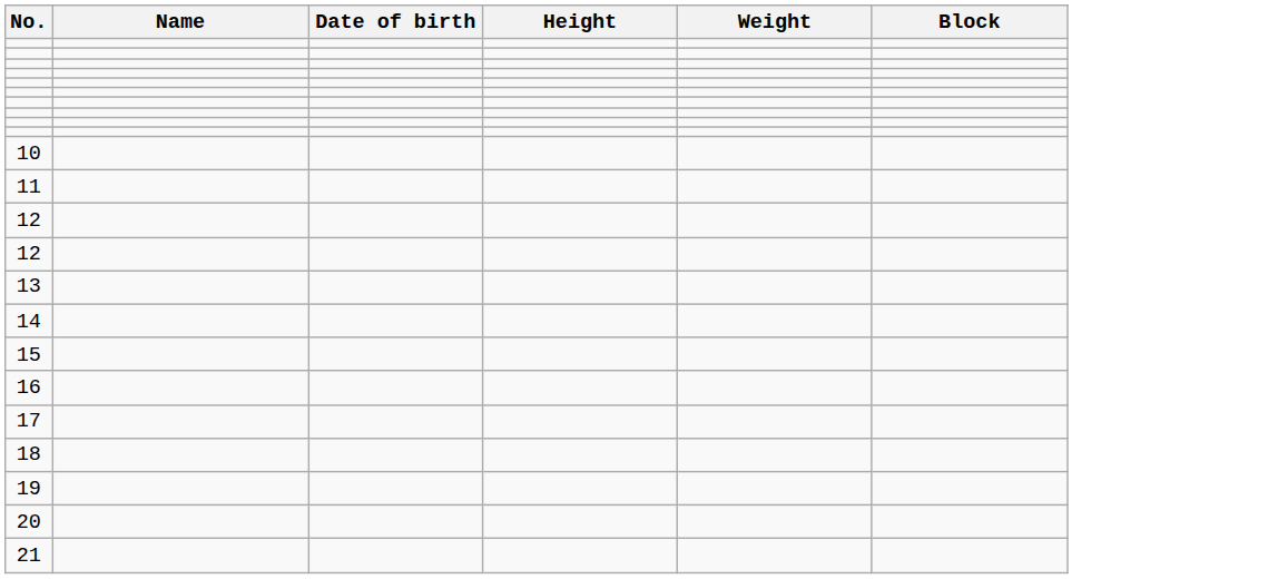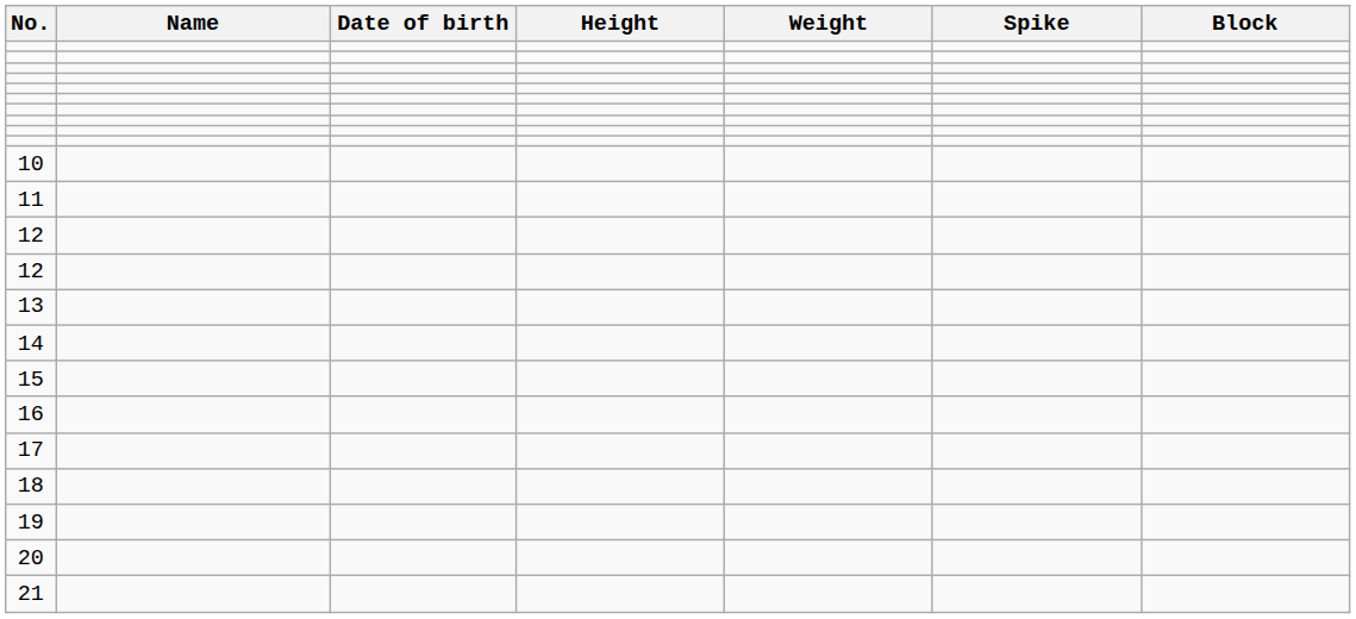 <table class="wikitable sortable" style="font-size:100%; text-align:center;">
 <tr>
 <th>No.</th>
 <th style="width:12em">Name</th>
 <th style="width:8em">Date of birth</th>
 <th style="width:9em">Height</th>
 <th style="width:9em">Weight</th>
+<th style="width:9em">Spike</th>
 <th style="width:9em">Block</th>
 </tr>
 <tr>
 <td></td>
 <td align=left></td>
 <td align=right></td>
+<td></td>
 <td></td>
 <td></td>
 <td></td>
 </tr>
 <tr>
 <td></td>
 <td align=left></td>
 <td align=right></td>
 <td></td>
 <td></td>
 <td></td>
+<td></td>
 </tr>
 <tr>
 <td></td>
 <td align=left></td>
 <td align=right></td>
+<td></td>
 <td></td>
 <td></td>
 <td></td>
 </tr>
 <tr>
 <td></td>
 <td align=left></td>
 <td align=right></td>
 <td></td>
 <td></td>
 <td></td>
+<td></td>
 </tr>
 <tr>
 <td></td>
 <td align=left></td>
 <td align=right></td>
+<td></td>
 <td></td>
 <td></td>
 <td></td>
 </tr>
 <tr>
 <td></td>
 <td align=left></td>
 <td align=right></td>
 <td></td>
 <td></td>
 <td></td>
+<td></td>
 </tr>
 <tr>
 <td></td>
 <td align=left></td>
 <td align=right></td>
+<td></td>
 <td></td>
 <td></td>
 <td></td>
 </tr>
 <tr>
 <td></td>
 <td align=left></td>
 <td align=right></td>
 <td></td>
 <td></td>
 <td></td>
+<td></td>
 </tr>
 <tr>
 <td></td>
 <td align=left></td>
 <td align=right></td>
+<td></td>
 <td></td>
 <td></td>
 <td></td>
 </tr>
 <tr>
 <td></td>
 <td align=left></td>
 <td align=right></td>
 <td></td>
 <td></td>
 <td></td>
+<td></td>
 </tr>
 <tr>
 <td>10</td>
 <td align=left></td>
 <td align=right></td>
+<td></td>
 <td></td>
 <td></td>
 <td></td>
 </tr>
 <tr>
 <td>11</td>
 <td align=left></td>
 <td align=right></td>
 <td></td>
 <td></td>
 <td></td>
+<td></td>
 </tr>
 <tr>
 <td>12</td>
 <td align=left></td>
 <td align=right></td>
+<td></td>
 <td></td>
 <td></td>
 <td></td>
 </tr>
 <tr>
 <td>12</td>
 <td align=left></td>
 <td align=right></td>
 <td></td>
 <td></td>
 <td></td>
+<td></td>
 </tr>
 <tr>
 <td>13</td>
 <td align=left></td>
 <td align=right></td>
+<td></td>
 <td></td>
 <td></td>
 <td></td>
 </tr>
 <tr>
 <td>14</td>
 <td align=left></td>
 <td align=right></td>
 <td></td>
 <td></td>
 <td></td>
+<td></td>
 </tr>
 <tr>
 <td>15</td>
 <td align=left></td>
 <td align=right></td>
+<td></td>
 <td></td>
 <td></td>
 <td></td>
 </tr>
 <tr>
 <td>16</td>
 <td align=left></td>
 <td align=right></td>
 <td></td>
 <td></td>
 <td></td>
+<td></td>
 </tr>
 <tr>
 <td>17</td>
 <td align=left></td>
 <td align=right></td>
+<td></td>
 <td></td>
 <td></td>
 <td></td>
 </tr>
 <tr>
 <td>18</td>
 <td align=left></td>
 <td align=right></td>
 <td></td>
 <td></td>
 <td></td>
+<td></td>
 </tr>
 <tr>
 <td>19</td>
 <td align=left></td>
 <td align=right></td>
+<td></td>
 <td></td>
 <td></td>
 <td></td>
 </tr>
 <tr>
 <td>20</td>
 <td align=left></td>
 <td align=right></td>
 <td></td>
 <td></td>
 <td></td>
+<td></td>
 </tr>
 <tr>
 <td>21</td>
 <td align=left></td>
 <td align=right></td>
 <td></td>
 <td></td>
 <td></td>
+<td></td>
 </tr>
 </table>
